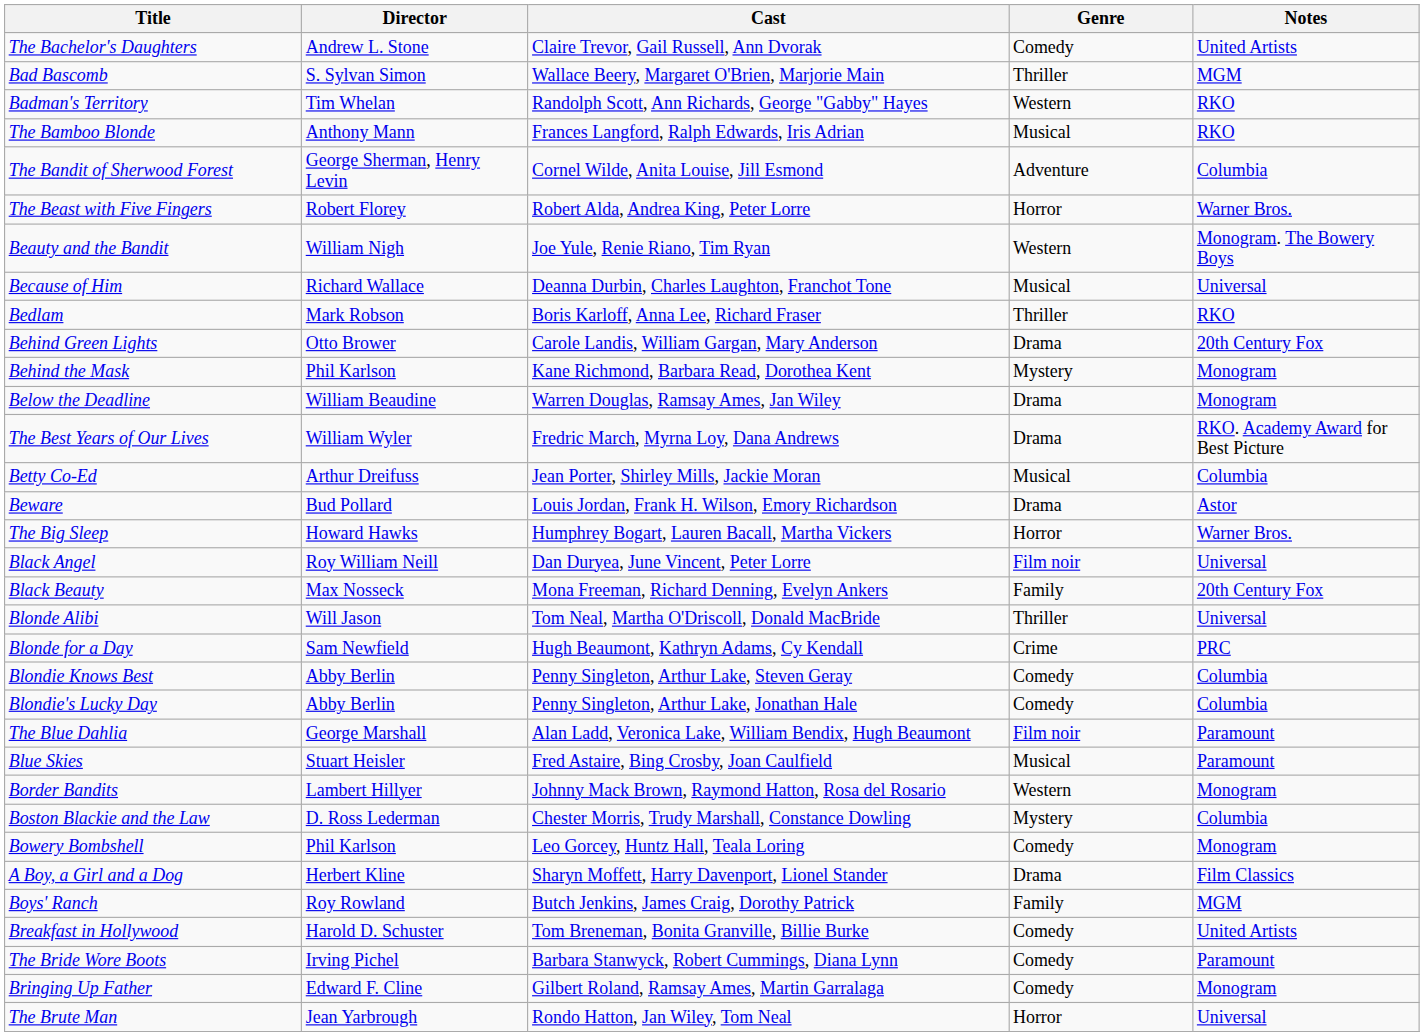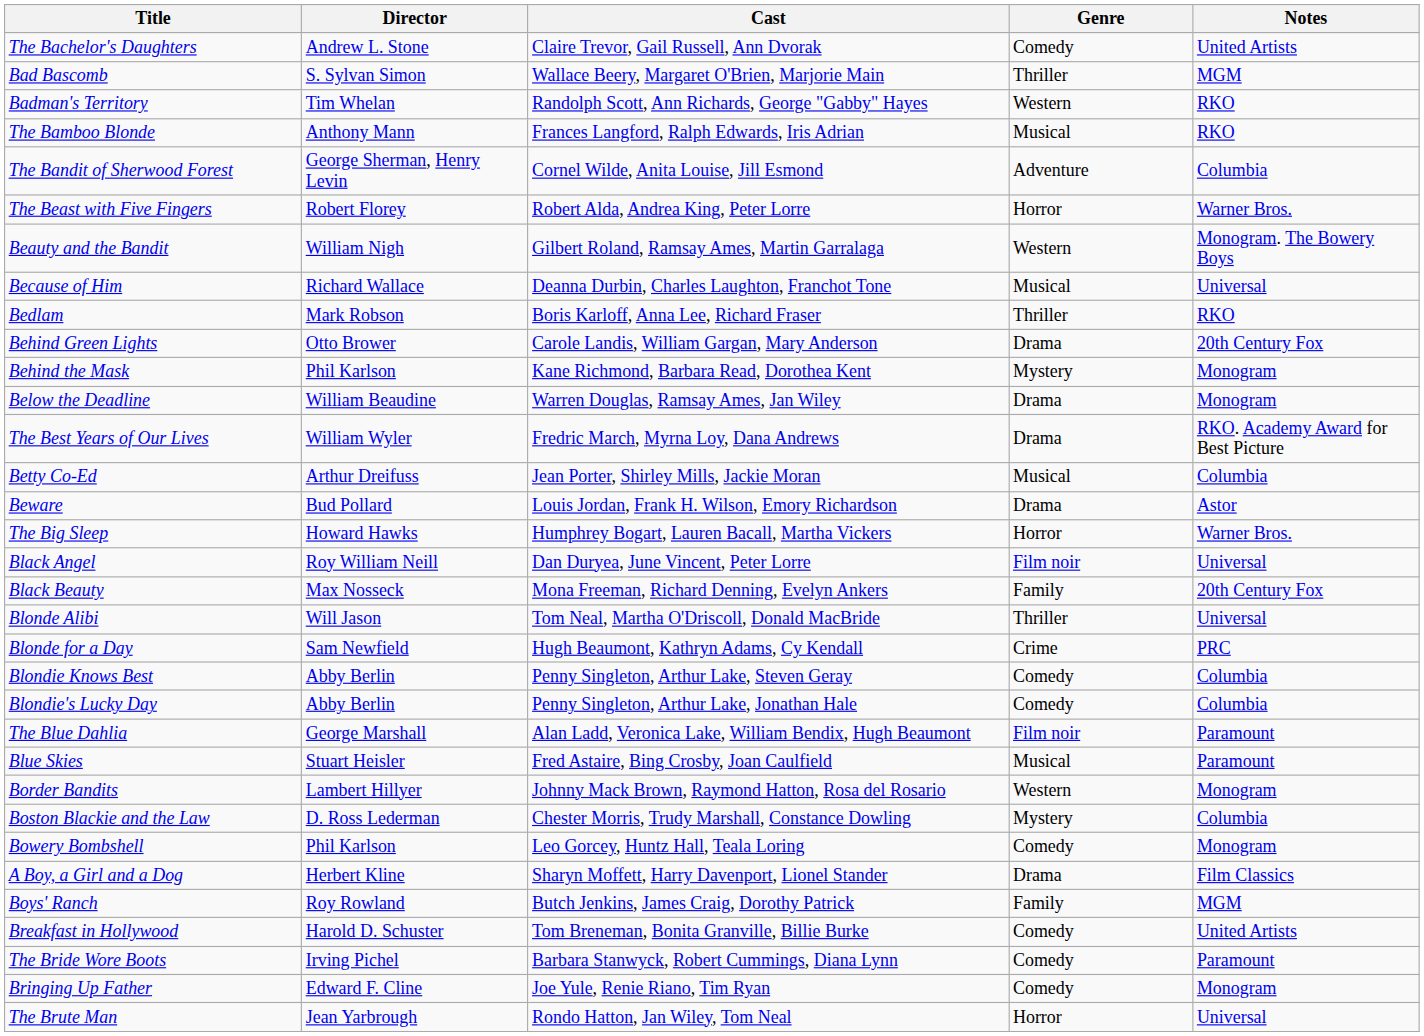 <table class="wikitable" style="width:100%;">
 <tr>
 <th style="width:21%;">Title</th>
 <th style="width:16%;">Director</th>
 <th style="width:34%;">Cast</th>
 <th style="width:13%;">Genre</th>
 <th style="width:16%;">Notes</th>
 </tr>
 <tr>
 <td><em><a href='#'>The Bachelor's Daughters</a></em></td>
 <td><a href='#'>Andrew L. Stone</a></td>
 <td><a href='#'>Claire Trevor</a>, <a href='#'>Gail Russell</a>, <a href='#'>Ann Dvorak</a></td>
 <td>Comedy</td>
 <td><a href='#'>United Artists</a></td>
 </tr>
 <tr>
 <td><em><a href='#'>Bad Bascomb</a></em></td>
 <td><a href='#'>S. Sylvan Simon</a></td>
 <td><a href='#'>Wallace Beery</a>, <a href='#'>Margaret O'Brien</a>, <a href='#'>Marjorie Main</a></td>
 <td>Thriller</td>
 <td><a href='#'>MGM</a></td>
 </tr>
 <tr>
 <td><em><a href='#'>Badman's Territory</a></em></td>
 <td><a href='#'>Tim Whelan</a></td>
 <td><a href='#'>Randolph Scott</a>, <a href='#'>Ann Richards</a>, <a href='#'>George "Gabby" Hayes</a></td>
 <td>Western</td>
 <td><a href='#'>RKO</a></td>
 </tr>
 <tr>
 <td><em><a href='#'>The Bamboo Blonde</a></em></td>
 <td><a href='#'>Anthony Mann</a></td>
 <td><a href='#'>Frances Langford</a>, <a href='#'>Ralph Edwards</a>, <a href='#'>Iris Adrian</a></td>
 <td>Musical</td>
 <td><a href='#'>RKO</a></td>
 </tr>
 <tr>
 <td><em><a href='#'>The Bandit of Sherwood Forest</a></em></td>
 <td><a href='#'>George Sherman</a>, <a href='#'>Henry Levin</a></td>
 <td><a href='#'>Cornel Wilde</a>, <a href='#'>Anita Louise</a>, <a href='#'>Jill Esmond</a></td>
 <td>Adventure</td>
 <td><a href='#'>Columbia</a></td>
 </tr>
 <tr>
 <td><em><a href='#'>The Beast with Five Fingers</a></em></td>
 <td><a href='#'>Robert Florey</a></td>
 <td><a href='#'>Robert Alda</a>, <a href='#'>Andrea King</a>, <a href='#'>Peter Lorre</a></td>
 <td>Horror</td>
 <td><a href='#'>Warner Bros.</a></td>
 </tr>
 <tr>
 <td><em><a href='#'>Beauty and the Bandit</a></em></td>
 <td><a href='#'>William Nigh</a></td>
-<td><a href='#'>Joe Yule</a>, <a href='#'>Renie Riano</a>, <a href='#'>Tim Ryan</a></td>
+<td><a href='#'>Gilbert Roland</a>, <a href='#'>Ramsay Ames</a>, <a href='#'>Martin Garralaga</a></td>
 <td>Western</td>
 <td><a href='#'>Monogram</a>. <a href='#'>The Bowery Boys</a></td>
 </tr>
 <tr>
 <td><em><a href='#'>Because of Him</a></em></td>
 <td><a href='#'>Richard Wallace</a></td>
 <td><a href='#'>Deanna Durbin</a>, <a href='#'>Charles Laughton</a>, <a href='#'>Franchot Tone</a></td>
 <td>Musical</td>
 <td><a href='#'>Universal</a></td>
 </tr>
 <tr>
 <td><em><a href='#'>Bedlam</a></em></td>
 <td><a href='#'>Mark Robson</a></td>
 <td><a href='#'>Boris Karloff</a>, <a href='#'>Anna Lee</a>, <a href='#'>Richard Fraser</a></td>
 <td>Thriller</td>
 <td><a href='#'>RKO</a></td>
 </tr>
 <tr>
 <td><em><a href='#'>Behind Green Lights</a></em></td>
 <td><a href='#'>Otto Brower</a></td>
 <td><a href='#'>Carole Landis</a>, <a href='#'>William Gargan</a>, <a href='#'>Mary Anderson</a></td>
 <td>Drama</td>
 <td><a href='#'>20th Century Fox</a></td>
 </tr>
 <tr>
 <td><em><a href='#'>Behind the Mask</a></em></td>
 <td><a href='#'>Phil Karlson</a></td>
 <td><a href='#'>Kane Richmond</a>, <a href='#'>Barbara Read</a>, <a href='#'>Dorothea Kent</a></td>
 <td>Mystery</td>
 <td><a href='#'>Monogram</a></td>
 </tr>
 <tr>
 <td><em><a href='#'>Below the Deadline</a></em></td>
 <td><a href='#'>William Beaudine</a></td>
 <td><a href='#'>Warren Douglas</a>, <a href='#'>Ramsay Ames</a>, <a href='#'>Jan Wiley</a></td>
 <td>Drama</td>
 <td><a href='#'>Monogram</a></td>
 </tr>
 <tr>
 <td><em><a href='#'>The Best Years of Our Lives</a></em></td>
 <td><a href='#'>William Wyler</a></td>
 <td><a href='#'>Fredric March</a>, <a href='#'>Myrna Loy</a>, <a href='#'>Dana Andrews</a></td>
 <td>Drama</td>
 <td><a href='#'>RKO</a>. <a href='#'>Academy Award</a> for Best Picture</td>
 </tr>
 <tr>
 <td><em><a href='#'>Betty Co-Ed</a></em></td>
 <td><a href='#'>Arthur Dreifuss</a></td>
 <td><a href='#'>Jean Porter</a>, <a href='#'>Shirley Mills</a>, <a href='#'>Jackie Moran</a></td>
 <td>Musical</td>
 <td><a href='#'>Columbia</a></td>
 </tr>
 <tr>
 <td><em><a href='#'>Beware</a></em></td>
 <td><a href='#'>Bud Pollard</a></td>
 <td><a href='#'>Louis Jordan</a>, <a href='#'>Frank H. Wilson</a>, <a href='#'>Emory Richardson</a></td>
 <td>Drama</td>
 <td><a href='#'>Astor</a></td>
 </tr>
 <tr>
 <td><em><a href='#'>The Big Sleep</a></em></td>
 <td><a href='#'>Howard Hawks</a></td>
 <td><a href='#'>Humphrey Bogart</a>, <a href='#'>Lauren Bacall</a>, <a href='#'>Martha Vickers</a></td>
 <td>Horror</td>
 <td><a href='#'>Warner Bros.</a></td>
 </tr>
 <tr>
 <td><em><a href='#'>Black Angel</a></em></td>
 <td><a href='#'>Roy William Neill</a></td>
 <td><a href='#'>Dan Duryea</a>, <a href='#'>June Vincent</a>, <a href='#'>Peter Lorre</a></td>
 <td><a href='#'>Film noir</a></td>
 <td><a href='#'>Universal</a></td>
 </tr>
 <tr>
 <td><em><a href='#'>Black Beauty</a></em></td>
 <td><a href='#'>Max Nosseck</a></td>
 <td><a href='#'>Mona Freeman</a>, <a href='#'>Richard Denning</a>, <a href='#'>Evelyn Ankers</a></td>
 <td>Family</td>
 <td><a href='#'>20th Century Fox</a></td>
 </tr>
 <tr>
 <td><em><a href='#'>Blonde Alibi</a></em></td>
 <td><a href='#'>Will Jason</a></td>
 <td><a href='#'>Tom Neal</a>, <a href='#'>Martha O'Driscoll</a>, <a href='#'>Donald MacBride</a></td>
 <td>Thriller</td>
 <td><a href='#'>Universal</a></td>
 </tr>
 <tr>
 <td><em><a href='#'>Blonde for a Day</a></em></td>
 <td><a href='#'>Sam Newfield</a></td>
 <td><a href='#'>Hugh Beaumont</a>, <a href='#'>Kathryn Adams</a>, <a href='#'>Cy Kendall</a></td>
 <td>Crime</td>
 <td><a href='#'>PRC</a></td>
 </tr>
 <tr>
 <td><em><a href='#'>Blondie Knows Best</a></em></td>
 <td><a href='#'>Abby Berlin</a></td>
 <td><a href='#'>Penny Singleton</a>, <a href='#'>Arthur Lake</a>, <a href='#'>Steven Geray</a></td>
 <td>Comedy</td>
 <td><a href='#'>Columbia</a></td>
 </tr>
 <tr>
 <td><em><a href='#'>Blondie's Lucky Day</a></em></td>
 <td><a href='#'>Abby Berlin</a></td>
 <td><a href='#'>Penny Singleton</a>, <a href='#'>Arthur Lake</a>, <a href='#'>Jonathan Hale</a></td>
 <td>Comedy</td>
 <td><a href='#'>Columbia</a></td>
 </tr>
 <tr>
 <td><em><a href='#'>The Blue Dahlia</a></em></td>
 <td><a href='#'>George Marshall</a></td>
 <td><a href='#'>Alan Ladd</a>, <a href='#'>Veronica Lake</a>, <a href='#'>William Bendix</a>, <a href='#'>Hugh Beaumont</a></td>
 <td><a href='#'>Film noir</a></td>
 <td><a href='#'>Paramount</a></td>
 </tr>
 <tr>
 <td><em><a href='#'>Blue Skies</a></em></td>
 <td><a href='#'>Stuart Heisler</a></td>
 <td><a href='#'>Fred Astaire</a>, <a href='#'>Bing Crosby</a>, <a href='#'>Joan Caulfield</a></td>
 <td>Musical</td>
 <td><a href='#'>Paramount</a></td>
 </tr>
 <tr>
 <td><em><a href='#'>Border Bandits</a></em></td>
 <td><a href='#'>Lambert Hillyer</a></td>
 <td><a href='#'>Johnny Mack Brown</a>, <a href='#'>Raymond Hatton</a>, <a href='#'>Rosa del Rosario</a></td>
 <td>Western</td>
 <td><a href='#'>Monogram</a></td>
 </tr>
 <tr>
 <td><em><a href='#'>Boston Blackie and the Law</a></em></td>
 <td><a href='#'>D. Ross Lederman</a></td>
 <td><a href='#'>Chester Morris</a>, <a href='#'>Trudy Marshall</a>, <a href='#'>Constance Dowling</a></td>
 <td>Mystery</td>
 <td><a href='#'>Columbia</a></td>
 </tr>
 <tr>
 <td><em><a href='#'>Bowery Bombshell</a></em></td>
 <td><a href='#'>Phil Karlson</a></td>
 <td><a href='#'>Leo Gorcey</a>, <a href='#'>Huntz Hall</a>, <a href='#'>Teala Loring</a></td>
 <td>Comedy</td>
 <td><a href='#'>Monogram</a></td>
 </tr>
 <tr>
 <td><em><a href='#'>A Boy, a Girl and a Dog</a></em></td>
 <td><a href='#'>Herbert Kline</a></td>
 <td><a href='#'>Sharyn Moffett</a>, <a href='#'>Harry Davenport</a>, <a href='#'>Lionel Stander</a></td>
 <td>Drama</td>
 <td><a href='#'>Film Classics</a></td>
 </tr>
 <tr>
 <td><em><a href='#'>Boys' Ranch</a></em></td>
 <td><a href='#'>Roy Rowland</a></td>
 <td><a href='#'>Butch Jenkins</a>, <a href='#'>James Craig</a>, <a href='#'>Dorothy Patrick</a></td>
 <td>Family</td>
 <td><a href='#'>MGM</a></td>
 </tr>
 <tr>
 <td><em><a href='#'>Breakfast in Hollywood</a></em></td>
 <td><a href='#'>Harold D. Schuster</a></td>
 <td><a href='#'>Tom Breneman</a>, <a href='#'>Bonita Granville</a>, <a href='#'>Billie Burke</a></td>
 <td>Comedy</td>
 <td><a href='#'>United Artists</a></td>
 </tr>
 <tr>
 <td><em><a href='#'>The Bride Wore Boots</a></em></td>
 <td><a href='#'>Irving Pichel</a></td>
 <td><a href='#'>Barbara Stanwyck</a>, <a href='#'>Robert Cummings</a>, <a href='#'>Diana Lynn</a></td>
 <td>Comedy</td>
 <td><a href='#'>Paramount</a></td>
 </tr>
 <tr>
 <td><em><a href='#'>Bringing Up Father</a></em></td>
 <td><a href='#'>Edward F. Cline</a></td>
-<td><a href='#'>Gilbert Roland</a>, <a href='#'>Ramsay Ames</a>, <a href='#'>Martin Garralaga</a></td>
+<td><a href='#'>Joe Yule</a>, <a href='#'>Renie Riano</a>, <a href='#'>Tim Ryan</a></td>
 <td>Comedy</td>
 <td><a href='#'>Monogram</a></td>
 </tr>
 <tr>
 <td><em><a href='#'>The Brute Man</a></em></td>
 <td><a href='#'>Jean Yarbrough</a></td>
 <td><a href='#'>Rondo Hatton</a>, <a href='#'>Jan Wiley</a>, <a href='#'>Tom Neal</a></td>
 <td>Horror</td>
 <td><a href='#'>Universal</a></td>
 </tr>
 <tr>
 </tr>
 </table>
